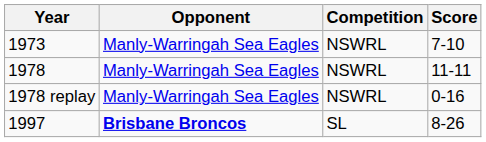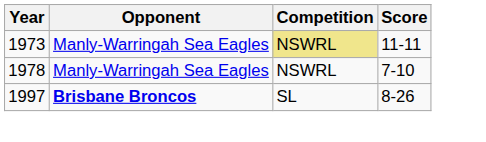 <table class="wikitable" style="text-align:left;">
 <tr>
 <th>Year</th>
 <th>Opponent</th>
 <th>Competition</th>
 <th>Score</th>
 </tr>
 <tr>
 <td>1973</td>
 <td><a href='#'>Manly-Warringah Sea Eagles</a></td>
-<td>NSWRL</td>
-<td>7-10</td>
+<td style="background: khaki;">NSWRL</td>
+<td>11-11</td>
 </tr>
 <tr>
 <td>1978</td>
 <td><a href='#'>Manly-Warringah Sea Eagles</a></td>
 <td>NSWRL</td>
-<td>11-11</td>
-</tr>
-<tr>
-<td>1978 replay</td>
-<td><a href='#'>Manly-Warringah Sea Eagles</a></td>
-<td>NSWRL</td>
-<td>0-16</td>
+<td>7-10</td>
 </tr>
 <tr>
 <td>1997</td>
 <td><strong><a href='#'>Brisbane Broncos</a></strong></td>
 <td>SL</td>
 <td>8-26</td>
 </tr>
 </table>
